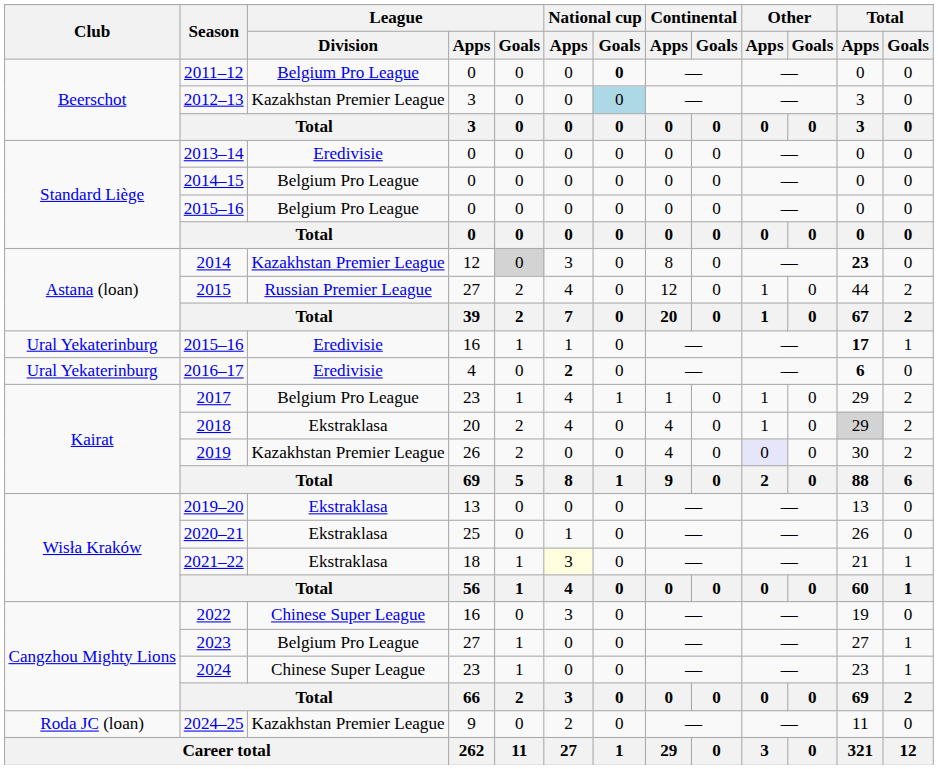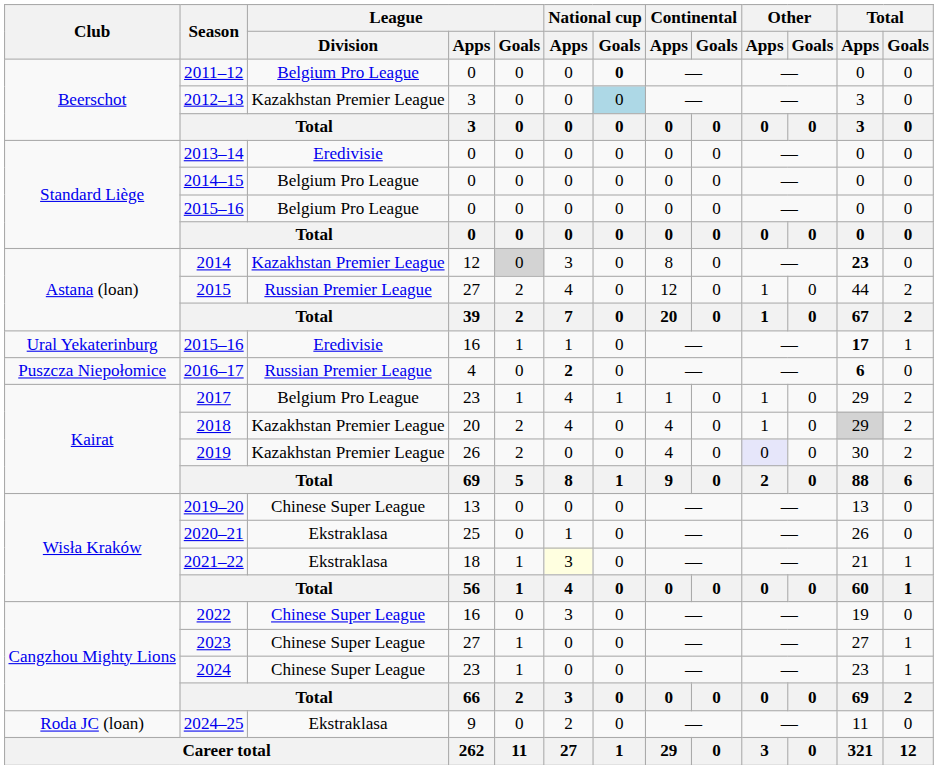 <table class="wikitable" style="text-align: center;">
 <tr>
 <th rowspan="2">Club</th>
 <th rowspan="2">Season</th>
 <th colspan="3">League</th>
 <th colspan="2">National cup</th>
 <th colspan="2">Continental</th>
 <th colspan="2">Other</th>
 <th colspan="2">Total</th>
 </tr>
 <tr>
 <th>Division</th>
 <th>Apps</th>
 <th>Goals</th>
 <th>Apps</th>
 <th>Goals</th>
 <th>Apps</th>
 <th>Goals</th>
 <th>Apps</th>
 <th>Goals</th>
 <th>Apps</th>
 <th>Goals</th>
 </tr>
 <tr>
 <td rowspan="3"><a href='#'>Beerschot</a></td>
 <td><a href='#'>2011–12</a></td>
 <td><a href='#'>Belgium Pro League</a></td>
 <td>0</td>
 <td>0</td>
 <td>0</td>
 <td><strong>0</strong></td>
 <td colspan="2">—</td>
 <td colspan="2">—</td>
 <td>0</td>
 <td>0</td>
 </tr>
 <tr>
 <td><a href='#'>2012–13</a></td>
 <td>Kazakhstan Premier League</td>
 <td>3</td>
 <td>0</td>
 <td>0</td>
 <td style="background: lightblue;">0</td>
 <td colspan="2">—</td>
 <td colspan="2">—</td>
 <td>3</td>
 <td>0</td>
 </tr>
 <tr>
 <th colspan="2">Total</th>
 <th>3</th>
 <th>0</th>
 <th>0</th>
 <th>0</th>
 <th>0</th>
 <th>0</th>
 <th>0</th>
 <th>0</th>
 <th>3</th>
 <th>0</th>
 </tr>
 <tr>
 <td rowspan="4"><a href='#'>Standard Liège</a></td>
 <td><a href='#'>2013–14</a></td>
 <td><a href='#'>Eredivisie</a></td>
 <td>0</td>
 <td>0</td>
 <td>0</td>
 <td>0</td>
 <td>0</td>
 <td>0</td>
 <td colspan="2">—</td>
 <td>0</td>
 <td>0</td>
 </tr>
 <tr>
 <td><a href='#'>2014–15</a></td>
 <td>Belgium Pro League</td>
 <td>0</td>
 <td>0</td>
 <td>0</td>
 <td>0</td>
 <td>0</td>
 <td>0</td>
 <td colspan="2">—</td>
 <td>0</td>
 <td>0</td>
 </tr>
 <tr>
 <td><a href='#'>2015–16</a></td>
 <td>Belgium Pro League</td>
 <td>0</td>
 <td>0</td>
 <td>0</td>
 <td>0</td>
 <td>0</td>
 <td>0</td>
 <td colspan="2">—</td>
 <td>0</td>
 <td>0</td>
 </tr>
 <tr>
 <th colspan="2">Total</th>
 <th>0</th>
 <th>0</th>
 <th>0</th>
 <th>0</th>
 <th>0</th>
 <th>0</th>
 <th>0</th>
 <th>0</th>
 <th>0</th>
 <th>0</th>
 </tr>
 <tr>
 <td rowspan="3"><a href='#'>Astana</a> (loan)</td>
 <td><a href='#'>2014</a></td>
 <td><a href='#'>Kazakhstan Premier League</a></td>
 <td>12</td>
 <td style="background: lightgrey;">0</td>
 <td>3</td>
 <td>0</td>
 <td>8</td>
 <td>0</td>
 <td colspan="2">—</td>
 <td><strong>23</strong></td>
 <td>0</td>
 </tr>
 <tr>
 <td><a href='#'>2015</a></td>
 <td><a href='#'>Russian Premier League</a></td>
 <td>27</td>
 <td>2</td>
 <td>4</td>
 <td>0</td>
 <td>12</td>
 <td>0</td>
 <td>1</td>
 <td>0</td>
 <td>44</td>
 <td>2</td>
 </tr>
 <tr>
 <th colspan="2">Total</th>
 <th>39</th>
 <th>2</th>
 <th>7</th>
 <th>0</th>
 <th>20</th>
 <th>0</th>
 <th>1</th>
 <th>0</th>
 <th>67</th>
 <th>2</th>
 </tr>
 <tr>
 <td><a href='#'>Ural Yekaterinburg</a></td>
 <td><a href='#'>2015–16</a></td>
 <td><a href='#'>Eredivisie</a></td>
 <td>16</td>
 <td>1</td>
 <td>1</td>
 <td>0</td>
 <td colspan="2">—</td>
 <td colspan="2">—</td>
 <td><strong>17</strong></td>
 <td>1</td>
 </tr>
 <tr>
-<td><a href='#'>Ural Yekaterinburg</a></td>
+<td><a href='#'>Puszcza Niepołomice</a></td>
 <td><a href='#'>2016–17</a></td>
-<td><a href='#'>Eredivisie</a></td>
+<td><a href='#'>Russian Premier League</a></td>
 <td>4</td>
 <td>0</td>
 <td><strong>2</strong></td>
 <td>0</td>
 <td colspan="2">—</td>
 <td colspan="2">—</td>
 <td><strong>6</strong></td>
 <td>0</td>
 </tr>
 <tr>
 <td rowspan="4"><a href='#'>Kairat</a></td>
 <td><a href='#'>2017</a></td>
 <td>Belgium Pro League</td>
 <td>23</td>
 <td>1</td>
 <td>4</td>
 <td>1</td>
 <td>1</td>
 <td>0</td>
 <td>1</td>
 <td>0</td>
 <td>29</td>
 <td>2</td>
 </tr>
 <tr>
 <td><a href='#'>2018</a></td>
-<td>Ekstraklasa</td>
+<td>Kazakhstan Premier League</td>
 <td>20</td>
 <td>2</td>
 <td>4</td>
 <td>0</td>
 <td>4</td>
 <td>0</td>
 <td>1</td>
 <td>0</td>
 <td style="background: lightgrey;">29</td>
 <td>2</td>
 </tr>
 <tr>
 <td><a href='#'>2019</a></td>
 <td>Kazakhstan Premier League</td>
 <td>26</td>
 <td>2</td>
 <td>0</td>
 <td>0</td>
 <td>4</td>
 <td>0</td>
 <td style="background: lavender;">0</td>
 <td>0</td>
 <td>30</td>
 <td>2</td>
 </tr>
 <tr>
 <th colspan="2">Total</th>
 <th>69</th>
 <th>5</th>
 <th>8</th>
 <th>1</th>
 <th>9</th>
 <th>0</th>
 <th>2</th>
 <th>0</th>
 <th>88</th>
 <th>6</th>
 </tr>
 <tr>
 <td rowspan="4"><a href='#'>Wisła Kraków</a></td>
 <td><a href='#'>2019–20</a></td>
-<td><a href='#'>Ekstraklasa</a></td>
+<td>Chinese Super League</td>
 <td>13</td>
 <td>0</td>
 <td>0</td>
 <td>0</td>
 <td colspan="2">—</td>
 <td colspan="2">—</td>
 <td>13</td>
 <td>0</td>
 </tr>
 <tr>
 <td><a href='#'>2020–21</a></td>
 <td>Ekstraklasa</td>
 <td>25</td>
 <td>0</td>
 <td>1</td>
 <td>0</td>
 <td colspan="2">—</td>
 <td colspan="2">—</td>
 <td>26</td>
 <td>0</td>
 </tr>
 <tr>
 <td><a href='#'>2021–22</a></td>
 <td>Ekstraklasa</td>
 <td>18</td>
 <td>1</td>
 <td style="background: lightyellow;">3</td>
 <td>0</td>
 <td colspan="2">—</td>
 <td colspan="2">—</td>
 <td>21</td>
 <td>1</td>
 </tr>
 <tr>
 <th colspan="2">Total</th>
 <th>56</th>
 <th>1</th>
 <th>4</th>
 <th>0</th>
 <th>0</th>
 <th>0</th>
 <th>0</th>
 <th>0</th>
 <th>60</th>
 <th>1</th>
 </tr>
 <tr>
 <td rowspan="4"><a href='#'>Cangzhou Mighty Lions</a></td>
 <td><a href='#'>2022</a></td>
 <td><a href='#'>Chinese Super League</a></td>
 <td>16</td>
 <td>0</td>
 <td>3</td>
 <td>0</td>
 <td colspan="2">—</td>
 <td colspan="2">—</td>
 <td>19</td>
 <td>0</td>
 </tr>
 <tr>
 <td><a href='#'>2023</a></td>
-<td>Belgium Pro League</td>
+<td>Chinese Super League</td>
 <td>27</td>
 <td>1</td>
 <td>0</td>
 <td>0</td>
 <td colspan="2">—</td>
 <td colspan="2">—</td>
 <td>27</td>
 <td>1</td>
 </tr>
 <tr>
 <td><a href='#'>2024</a></td>
 <td>Chinese Super League</td>
 <td>23</td>
 <td>1</td>
 <td>0</td>
 <td>0</td>
 <td colspan="2">—</td>
 <td colspan="2">—</td>
 <td>23</td>
 <td>1</td>
 </tr>
 <tr>
 <th colspan="2">Total</th>
 <th>66</th>
 <th>2</th>
 <th>3</th>
 <th>0</th>
 <th>0</th>
 <th>0</th>
 <th>0</th>
 <th>0</th>
 <th>69</th>
 <th>2</th>
 </tr>
 <tr>
 <td><a href='#'>Roda JC</a> (loan)</td>
 <td><a href='#'>2024–25</a></td>
-<td>Kazakhstan Premier League</td>
+<td>Ekstraklasa</td>
 <td>9</td>
 <td>0</td>
 <td>2</td>
 <td>0</td>
 <td colspan="2">—</td>
 <td colspan="2">—</td>
 <td>11</td>
 <td>0</td>
 </tr>
 <tr>
 <th colspan="3">Career total</th>
 <th>262</th>
 <th>11</th>
 <th>27</th>
 <th>1</th>
 <th>29</th>
 <th>0</th>
 <th>3</th>
 <th>0</th>
 <th>321</th>
 <th>12</th>
 </tr>
 </table>
